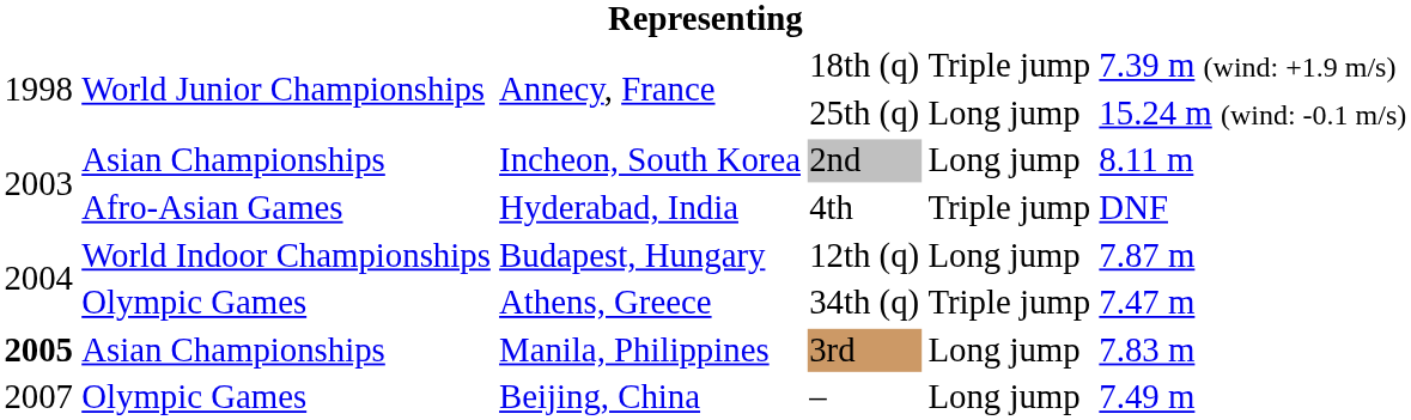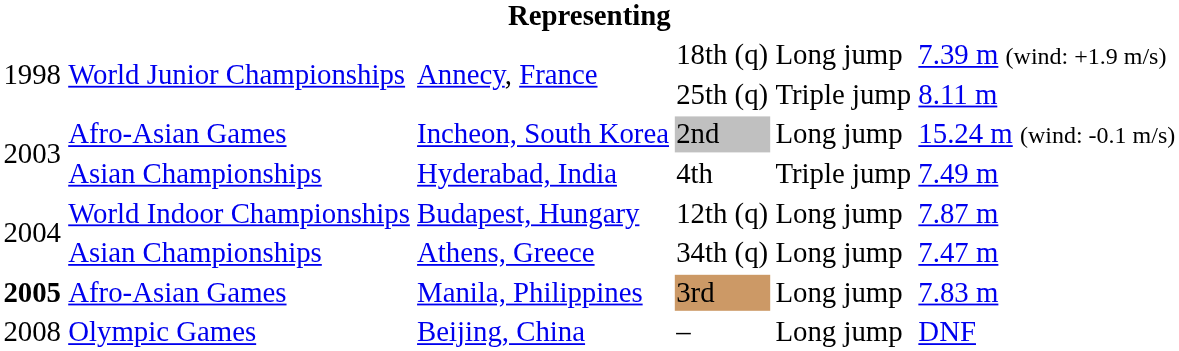 <table>
 <tr>
 <th colspan="6">Representing </th>
 </tr>
 <tr>
 <td rowspan=2>1998</td>
 <td rowspan=2><a href='#'>World Junior Championships</a></td>
 <td rowspan=2><a href='#'>Annecy</a>, <a href='#'>France</a></td>
 <td>18th (q)</td>
-<td>Triple jump</td>
+<td>Long jump</td>
 <td><a href='#'>7.39 m</a>  <small>(wind: +1.9 m/s)</small></td>
 </tr>
 <tr>
 <td>25th (q)</td>
+<td>Triple jump</td>
+<td><a href='#'>8.11 m</a></td>
+</tr>
+<tr>
+<td rowspan=2>2003</td>
+<td><a href='#'>Afro-Asian Games</a></td>
+<td><a href='#'>Incheon, South Korea</a></td>
+<td bgcolor="silver">2nd</td>
 <td>Long jump</td>
 <td><a href='#'>15.24 m</a>  <small>(wind: -0.1 m/s)</small></td>
 </tr>
 <tr>
-<td rowspan=2>2003</td>
 <td><a href='#'>Asian Championships</a></td>
-<td><a href='#'>Incheon, South Korea</a></td>
-<td bgcolor="silver">2nd</td>
-<td>Long jump</td>
-<td><a href='#'>8.11 m</a></td>
-</tr>
-<tr>
-<td><a href='#'>Afro-Asian Games</a></td>
 <td><a href='#'>Hyderabad, India</a></td>
 <td>4th</td>
 <td>Triple jump</td>
-<td><a href='#'>DNF</a></td>
+<td><a href='#'>7.49 m</a></td>
 </tr>
 <tr>
 <td rowspan=2>2004</td>
 <td><a href='#'>World Indoor Championships</a></td>
 <td><a href='#'>Budapest, Hungary</a></td>
 <td>12th (q)</td>
 <td>Long jump</td>
 <td><a href='#'>7.87 m</a></td>
 </tr>
 <tr>
-<td><a href='#'>Olympic Games</a></td>
+<td><a href='#'>Asian Championships</a></td>
 <td><a href='#'>Athens, Greece</a></td>
 <td>34th (q)</td>
-<td>Triple jump</td>
+<td>Long jump</td>
 <td><a href='#'>7.47 m</a></td>
 </tr>
 <tr>
 <td><strong>2005</strong></td>
-<td><a href='#'>Asian Championships</a></td>
+<td><a href='#'>Afro-Asian Games</a></td>
 <td><a href='#'>Manila, Philippines</a></td>
 <td bgcolor=cc9966>3rd</td>
 <td>Long jump</td>
 <td><a href='#'>7.83 m</a></td>
 </tr>
 <tr>
-<td>2007</td>
+<td>2008</td>
 <td><a href='#'>Olympic Games</a></td>
 <td><a href='#'>Beijing, China</a></td>
 <td>–</td>
 <td>Long jump</td>
-<td><a href='#'>7.49 m</a></td>
+<td><a href='#'>DNF</a></td>
 </tr>
 </table>
